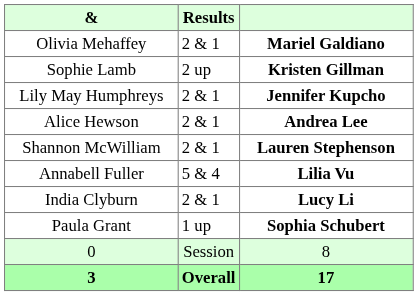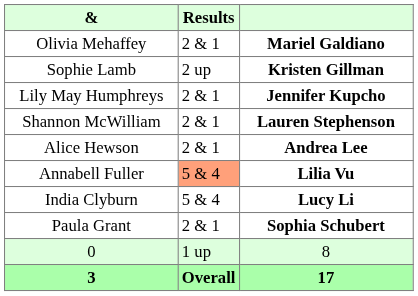 <table border="1" cellpadding="3" style="border-collapse: collapse; text-align:center;">
 <tr style="background:#ddffdd;">
 <th width=160> & </th>
 <th>Results</th>
 <th width=160></th>
 </tr>
 <tr>
 <td>Olivia Mehaffey</td>
 <td align=left> 2 & 1</td>
 <td><strong>Mariel Galdiano</strong></td>
 </tr>
 <tr>
 <td>Sophie Lamb</td>
 <td align=left> 2 up</td>
 <td><strong>Kristen Gillman</strong></td>
 </tr>
 <tr>
 <td>Lily May Humphreys</td>
 <td align=left> 2 & 1</td>
 <td><strong>Jennifer Kupcho</strong></td>
 </tr>
 <tr>
+<td>Shannon McWilliam</td>
+<td align=left> 2 & 1</td>
+<td><strong>Lauren Stephenson</strong></td>
+</tr>
+<tr>
 <td>Alice Hewson</td>
 <td align=left> 2 & 1</td>
 <td><strong>Andrea Lee</strong></td>
 </tr>
 <tr>
-<td>Shannon McWilliam</td>
-<td align=left> 2 & 1</td>
-<td><strong>Lauren Stephenson</strong></td>
-</tr>
-<tr>
 <td>Annabell Fuller</td>
-<td align=left> 5 & 4</td>
+<td align=left style="background: lightsalmon;"> 5 & 4</td>
 <td><strong>Lilia Vu</strong></td>
 </tr>
 <tr>
 <td>India Clyburn</td>
-<td align=left> 2 & 1</td>
+<td align=left>  5 & 4</td>
 <td><strong>Lucy Li</strong></td>
 </tr>
 <tr>
 <td>Paula Grant</td>
-<td align=left> 1 up</td>
+<td align=left> 2 & 1</td>
 <td><strong>Sophia Schubert</strong></td>
 </tr>
 <tr style="background:#ddffdd;">
 <td>0</td>
-<td>Session</td>
+<td align=left> 1 up</td>
 <td>8</td>
 </tr>
 <tr style="background:#aaffaa;">
 <th>3</th>
 <th>Overall</th>
 <th>17</th>
 </tr>
 </table>
